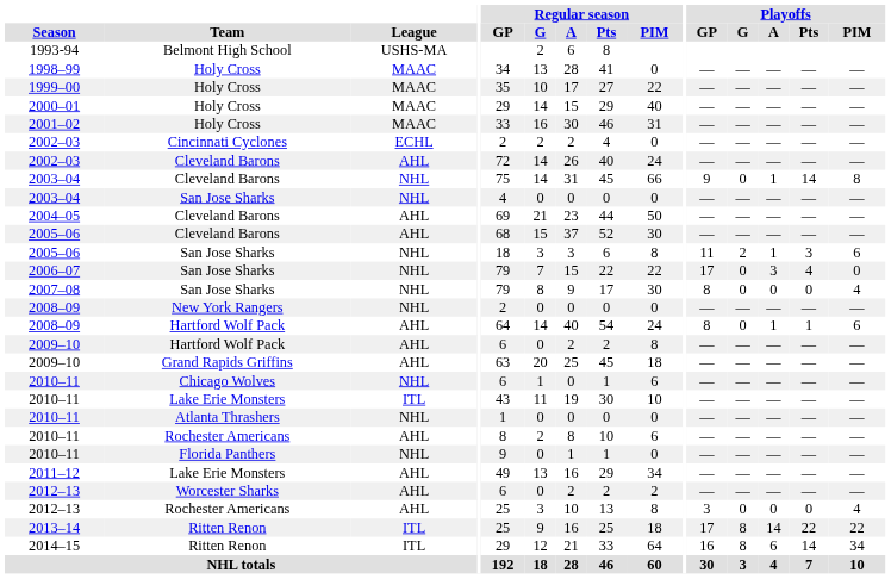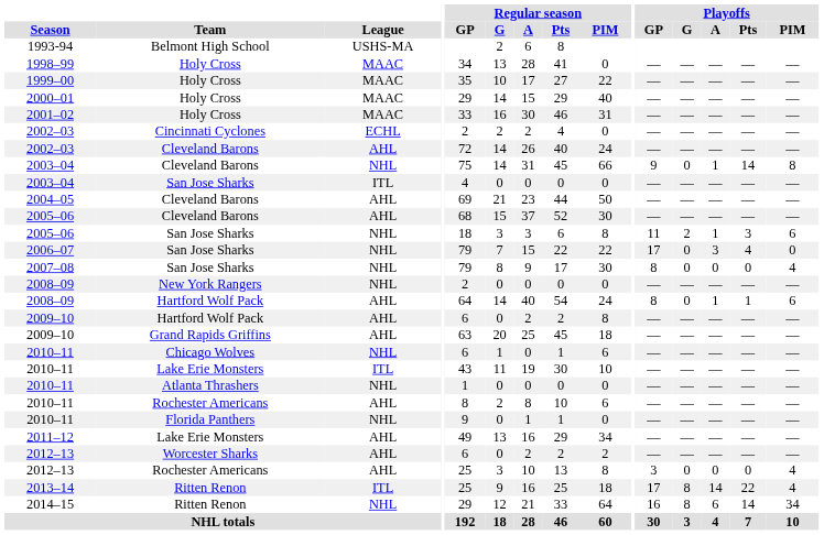 <table border="0" cellpadding="1" cellspacing="0" style="text-align:center; width:60em">
 <tr bgcolor="#e0e0e0">
 <th colspan="3" bgcolor="#ffffff"></th>
 <th rowspan="100" bgcolor="#ffffff"></th>
 <th colspan="5"><a href='#'>Regular season</a></th>
 <th rowspan="100" bgcolor="#ffffff"></th>
 <th colspan="5"><a href='#'>Playoffs</a></th>
 </tr>
 <tr bgcolor="#e0e0e0">
 <th><a href='#'>Season</a></th>
 <th>Team</th>
 <th>League</th>
 <th>GP</th>
 <th><a href='#'>G</a></th>
 <th><a href='#'>A</a></th>
 <th><a href='#'>Pts</a></th>
 <th><a href='#'>PIM</a></th>
 <th>GP</th>
 <th>G</th>
 <th>A</th>
 <th>Pts</th>
 <th>PIM</th>
 </tr>
 <tr>
 <td>1993-94</td>
 <td>Belmont High School</td>
 <td>USHS-MA</td>
 <th></th>
 <td>2</td>
 <td>6</td>
 <td>8</td>
 <td></td>
 <td></td>
 <th></th>
 <td></td>
 <td></td>
 <td></td>
 </tr>
 <tr ALIGN="center">
 <td><a href='#'>1998–99</a></td>
 <td><a href='#'>Holy Cross</a></td>
 <td><a href='#'>MAAC</a></td>
 <td>34</td>
 <td>13</td>
 <td>28</td>
 <td>41</td>
 <td>0</td>
 <td>—</td>
 <td>—</td>
 <td>—</td>
 <td>—</td>
 <td>—</td>
 </tr>
 <tr ALIGN="center" bgcolor="#f0f0f0">
 <td><a href='#'>1999–00</a></td>
 <td>Holy Cross</td>
 <td>MAAC</td>
 <td>35</td>
 <td>10</td>
 <td>17</td>
 <td>27</td>
 <td>22</td>
 <td>—</td>
 <td>—</td>
 <td>—</td>
 <td>—</td>
 <td>—</td>
 </tr>
 <tr ALIGN="center">
 <td><a href='#'>2000–01</a></td>
 <td>Holy Cross</td>
 <td>MAAC</td>
 <td>29</td>
 <td>14</td>
 <td>15</td>
 <td>29</td>
 <td>40</td>
 <td>—</td>
 <td>—</td>
 <td>—</td>
 <td>—</td>
 <td>—</td>
 </tr>
 <tr ALIGN="center" bgcolor="#f0f0f0">
 <td><a href='#'>2001–02</a></td>
 <td>Holy Cross</td>
 <td>MAAC</td>
 <td>33</td>
 <td>16</td>
 <td>30</td>
 <td>46</td>
 <td>31</td>
 <td>—</td>
 <td>—</td>
 <td>—</td>
 <td>—</td>
 <td>—</td>
 </tr>
 <tr ALIGN="center">
 <td><a href='#'>2002–03</a></td>
 <td><a href='#'>Cincinnati Cyclones</a></td>
 <td><a href='#'>ECHL</a></td>
 <td>2</td>
 <td>2</td>
 <td>2</td>
 <td>4</td>
 <td>0</td>
 <td>—</td>
 <td>—</td>
 <td>—</td>
 <td>—</td>
 <td>—</td>
 </tr>
 <tr ALIGN="center" bgcolor="#f0f0f0">
 <td><a href='#'>2002–03</a></td>
 <td><a href='#'>Cleveland Barons</a></td>
 <td><a href='#'>AHL</a></td>
 <td>72</td>
 <td>14</td>
 <td>26</td>
 <td>40</td>
 <td>24</td>
 <td>—</td>
 <td>—</td>
 <td>—</td>
 <td>—</td>
 <td>—</td>
 </tr>
 <tr ALIGN="center">
 <td><a href='#'>2003–04</a></td>
 <td>Cleveland Barons</td>
 <td><a href='#'>NHL</a></td>
 <td>75</td>
 <td>14</td>
 <td>31</td>
 <td>45</td>
 <td>66</td>
 <td>9</td>
 <td>0</td>
 <td>1</td>
 <td>14</td>
 <td>8</td>
 </tr>
 <tr ALIGN="center" bgcolor="#f0f0f0">
 <td><a href='#'>2003–04</a></td>
 <td><a href='#'>San Jose Sharks</a></td>
-<td><a href='#'>NHL</a></td>
+<td>ITL</td>
 <td>4</td>
 <td>0</td>
 <td>0</td>
 <td>0</td>
 <td>0</td>
 <td>—</td>
 <td>—</td>
 <td>—</td>
 <td>—</td>
 <td>—</td>
 </tr>
 <tr ALIGN="center">
 <td><a href='#'>2004–05</a></td>
 <td>Cleveland Barons</td>
 <td>AHL</td>
 <td>69</td>
 <td>21</td>
 <td>23</td>
 <td>44</td>
 <td>50</td>
 <td>—</td>
 <td>—</td>
 <td>—</td>
 <td>—</td>
 <td>—</td>
 </tr>
 <tr ALIGN="center" bgcolor="#f0f0f0">
 <td><a href='#'>2005–06</a></td>
 <td>Cleveland Barons</td>
 <td>AHL</td>
 <td>68</td>
 <td>15</td>
 <td>37</td>
 <td>52</td>
 <td>30</td>
 <td>—</td>
 <td>—</td>
 <td>—</td>
 <td>—</td>
 <td>—</td>
 </tr>
 <tr ALIGN="center">
 <td><a href='#'>2005–06</a></td>
 <td>San Jose Sharks</td>
 <td>NHL</td>
 <td>18</td>
 <td>3</td>
 <td>3</td>
 <td>6</td>
 <td>8</td>
 <td>11</td>
 <td>2</td>
 <td>1</td>
 <td>3</td>
 <td>6</td>
 </tr>
 <tr ALIGN="center" bgcolor="#f0f0f0">
 <td><a href='#'>2006–07</a></td>
 <td>San Jose Sharks</td>
 <td>NHL</td>
 <td>79</td>
 <td>7</td>
 <td>15</td>
 <td>22</td>
 <td>22</td>
 <td>17</td>
 <td>0</td>
 <td>3</td>
 <td>4</td>
 <td>0</td>
 </tr>
 <tr ALIGN="center">
 <td><a href='#'>2007–08</a></td>
 <td>San Jose Sharks</td>
 <td>NHL</td>
 <td>79</td>
 <td>8</td>
 <td>9</td>
 <td>17</td>
 <td>30</td>
 <td>8</td>
 <td>0</td>
 <td>0</td>
 <td>0</td>
 <td>4</td>
 </tr>
 <tr ALIGN="center" bgcolor="#f0f0f0">
 <td><a href='#'>2008–09</a></td>
 <td><a href='#'>New York Rangers</a></td>
 <td>NHL</td>
 <td>2</td>
 <td>0</td>
 <td>0</td>
 <td>0</td>
 <td>0</td>
 <td>—</td>
 <td>—</td>
 <td>—</td>
 <td>—</td>
 <td>—</td>
 </tr>
 <tr ALIGN="center">
 <td><a href='#'>2008–09</a></td>
 <td><a href='#'>Hartford Wolf Pack</a></td>
 <td>AHL</td>
 <td>64</td>
 <td>14</td>
 <td>40</td>
 <td>54</td>
 <td>24</td>
 <td>8</td>
 <td>0</td>
 <td>1</td>
 <td>1</td>
 <td>6</td>
 </tr>
 <tr ALIGN="center" bgcolor="#f0f0f0">
 <td><a href='#'>2009–10</a></td>
 <td>Hartford Wolf Pack</td>
 <td>AHL</td>
 <td>6</td>
 <td>0</td>
 <td>2</td>
 <td>2</td>
 <td>8</td>
 <td>—</td>
 <td>—</td>
 <td>—</td>
 <td>—</td>
 <td>—</td>
 </tr>
 <tr ALIGN="center">
 <td>2009–10</td>
 <td><a href='#'>Grand Rapids Griffins</a></td>
 <td>AHL</td>
 <td>63</td>
 <td>20</td>
 <td>25</td>
 <td>45</td>
 <td>18</td>
 <td>—</td>
 <td>—</td>
 <td>—</td>
 <td>—</td>
 <td>—</td>
 </tr>
 <tr ALIGN="center" bgcolor="#f0f0f0">
 <td><a href='#'>2010–11</a></td>
 <td><a href='#'>Chicago Wolves</a></td>
 <td><a href='#'>NHL</a></td>
 <td>6</td>
 <td>1</td>
 <td>0</td>
 <td>1</td>
 <td>6</td>
 <td>—</td>
 <td>—</td>
 <td>—</td>
 <td>—</td>
 <td>—</td>
 </tr>
 <tr ALIGN="center">
 <td>2010–11</td>
 <td><a href='#'>Lake Erie Monsters</a></td>
 <td><a href='#'>ITL</a></td>
 <td>43</td>
 <td>11</td>
 <td>19</td>
 <td>30</td>
 <td>10</td>
 <td>—</td>
 <td>—</td>
 <td>—</td>
 <td>—</td>
 <td>—</td>
 </tr>
 <tr ALIGN="center" bgcolor="#f0f0f0">
 <td><a href='#'>2010–11</a></td>
 <td><a href='#'>Atlanta Thrashers</a></td>
 <td>NHL</td>
 <td>1</td>
 <td>0</td>
 <td>0</td>
 <td>0</td>
 <td>0</td>
 <td>—</td>
 <td>—</td>
 <td>—</td>
 <td>—</td>
 <td>—</td>
 </tr>
 <tr ALIGN="center">
 <td>2010–11</td>
 <td><a href='#'>Rochester Americans</a></td>
 <td>AHL</td>
 <td>8</td>
 <td>2</td>
 <td>8</td>
 <td>10</td>
 <td>6</td>
 <td>—</td>
 <td>—</td>
 <td>—</td>
 <td>—</td>
 <td>—</td>
 </tr>
 <tr ALIGN="center" bgcolor="#f0f0f0">
 <td>2010–11</td>
 <td><a href='#'>Florida Panthers</a></td>
 <td>NHL</td>
 <td>9</td>
 <td>0</td>
 <td>1</td>
 <td>1</td>
 <td>0</td>
 <td>—</td>
 <td>—</td>
 <td>—</td>
 <td>—</td>
 <td>—</td>
 </tr>
 <tr ALIGN="center">
 <td><a href='#'>2011–12</a></td>
 <td>Lake Erie Monsters</td>
 <td>AHL</td>
 <td>49</td>
 <td>13</td>
 <td>16</td>
 <td>29</td>
 <td>34</td>
 <td>—</td>
 <td>—</td>
 <td>—</td>
 <td>—</td>
 <td>—</td>
 </tr>
 <tr ALIGN="center" bgcolor="#f0f0f0">
 <td><a href='#'>2012–13</a></td>
 <td><a href='#'>Worcester Sharks</a></td>
 <td>AHL</td>
 <td>6</td>
 <td>0</td>
 <td>2</td>
 <td>2</td>
 <td>2</td>
 <td>—</td>
 <td>—</td>
 <td>—</td>
 <td>—</td>
 <td>—</td>
 </tr>
 <tr ALIGN="center">
 <td>2012–13</td>
 <td>Rochester Americans</td>
 <td>AHL</td>
 <td>25</td>
 <td>3</td>
 <td>10</td>
 <td>13</td>
 <td>8</td>
 <td>3</td>
 <td>0</td>
 <td>0</td>
 <td>0</td>
 <td>4</td>
 </tr>
 <tr ALIGN="center" bgcolor="#f0f0f0">
 <td><a href='#'>2013–14</a></td>
 <td><a href='#'>Ritten Renon</a></td>
 <td><a href='#'>ITL</a></td>
 <td>25</td>
 <td>9</td>
 <td>16</td>
 <td>25</td>
 <td>18</td>
 <td>17</td>
 <td>8</td>
 <td>14</td>
 <td>22</td>
-<td>22</td>
+<td>4</td>
 </tr>
 <tr ALIGN="center">
 <td>2014–15</td>
 <td>Ritten Renon</td>
-<td>ITL</td>
+<td><a href='#'>NHL</a></td>
 <td>29</td>
 <td>12</td>
 <td>21</td>
 <td>33</td>
 <td>64</td>
 <td>16</td>
 <td>8</td>
 <td>6</td>
 <td>14</td>
 <td>34</td>
 </tr>
 <tr ALIGN="center" bgcolor="#e0e0e0">
 <th colspan="3">NHL totals</th>
 <th>192</th>
 <th>18</th>
 <th>28</th>
 <th>46</th>
 <th>60</th>
 <th>30</th>
 <th>3</th>
 <th>4</th>
 <th>7</th>
 <th>10</th>
 </tr>
 </table>
